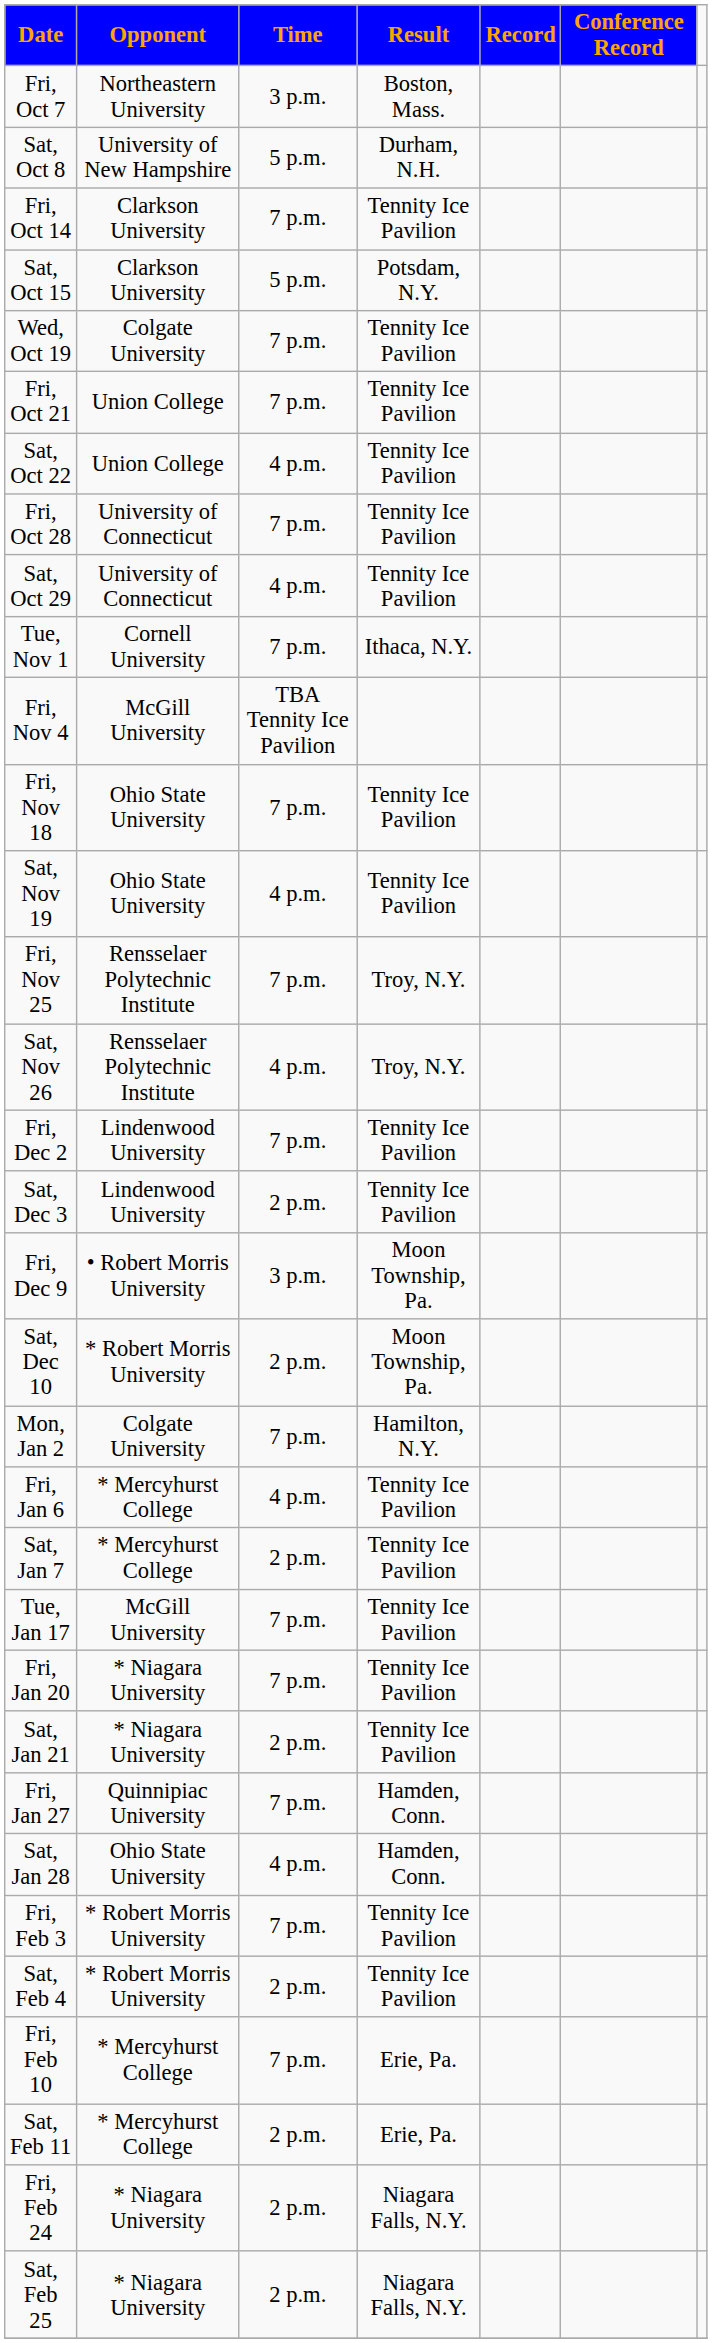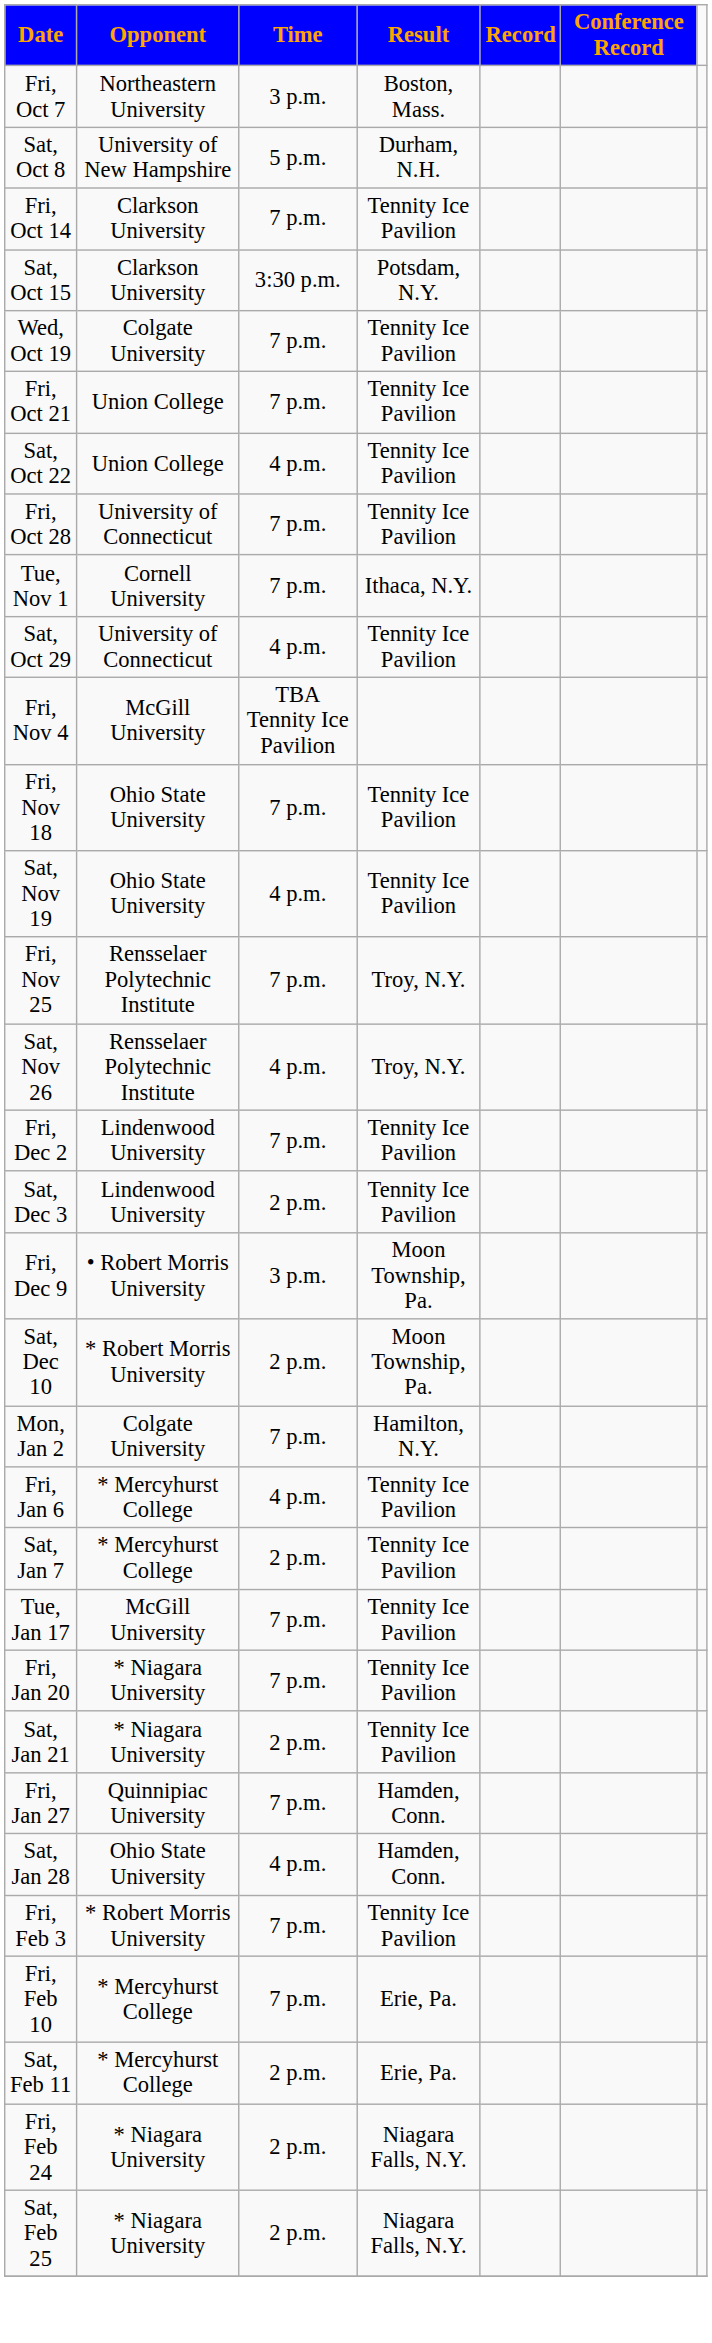 <table class="wikitable" width="80%">
 <tr align="center"  style=" background:blue;color:orange;">
 <td><strong>Date</strong></td>
 <td><strong>Opponent</strong></td>
 <td><strong>Time</strong></td>
 <td><strong>Result</strong></td>
 <td><strong>Record</strong></td>
 <td><strong>Conference Record</strong></td>
 </tr>
 <tr align="center" bgcolor="">
 <td>Fri, Oct 7</td>
 <td>Northeastern University</td>
 <td>3 p.m.</td>
 <td>Boston, Mass.</td>
 <td></td>
 <td></td>
 <td></td>
 </tr>
 <tr align="center" bgcolor="">
 <td>Sat, Oct 8</td>
 <td>University of New Hampshire</td>
 <td>5 p.m.</td>
 <td>Durham, N.H.</td>
 <td></td>
 <td></td>
 <td></td>
 </tr>
 <tr align="center" bgcolor="">
 <td>Fri, Oct 14</td>
 <td>Clarkson University</td>
 <td>7 p.m.</td>
 <td>Tennity Ice Pavilion</td>
 <td></td>
 <td></td>
 <td></td>
 </tr>
 <tr align="center" bgcolor="">
 <td>Sat, Oct 15</td>
 <td>Clarkson University</td>
-<td>5 p.m.</td>
+<td>3:30 p.m.</td>
 <td>Potsdam, N.Y.</td>
 <td></td>
 <td></td>
 <td></td>
 </tr>
 <tr align="center" bgcolor="">
 <td>Wed, Oct 19</td>
 <td>Colgate University</td>
 <td>7 p.m.</td>
 <td>Tennity Ice Pavilion</td>
 <td></td>
 <td></td>
 <td></td>
 </tr>
 <tr align="center" bgcolor="">
 <td>Fri, Oct 21</td>
 <td>Union College</td>
 <td>7 p.m.</td>
 <td>Tennity Ice Pavilion</td>
 <td></td>
 <td></td>
 <td></td>
 </tr>
 <tr align="center" bgcolor="">
 <td>Sat, Oct 22</td>
 <td>Union College</td>
 <td>4 p.m.</td>
 <td>Tennity Ice Pavilion</td>
 <td></td>
 <td></td>
 <td></td>
 </tr>
 <tr align="center" bgcolor="">
 <td>Fri, Oct 28</td>
 <td>University  of Connecticut</td>
 <td>7 p.m.</td>
 <td>Tennity Ice Pavilion</td>
 <td></td>
 <td></td>
 <td></td>
 </tr>
 <tr align="center" bgcolor="">
-<td>Sat, Oct 29</td>
-<td>University of Connecticut</td>
-<td>4 p.m.</td>
-<td>Tennity Ice Pavilion</td>
+<td>Tue, Nov 1</td>
+<td>Cornell University</td>
+<td>7 p.m.</td>
+<td>Ithaca, N.Y.</td>
 <td></td>
 <td></td>
 <td></td>
 </tr>
 <tr align="center" bgcolor="">
-<td>Tue, Nov 1</td>
-<td>Cornell University</td>
-<td>7 p.m.</td>
-<td>Ithaca, N.Y.</td>
+<td>Sat, Oct 29</td>
+<td>University of Connecticut</td>
+<td>4 p.m.</td>
+<td>Tennity Ice Pavilion</td>
 <td></td>
 <td></td>
 <td></td>
 </tr>
 <tr align="center" bgcolor="">
 <td>Fri, Nov 4</td>
 <td>McGill University</td>
 <td>TBA 		Tennity Ice Pavilion</td>
 <td></td>
 <td></td>
 <td></td>
 </tr>
 <tr align="center" bgcolor="">
 <td>Fri, Nov 18</td>
 <td>Ohio State University</td>
 <td>7 p.m.</td>
 <td>Tennity Ice Pavilion</td>
 <td></td>
 <td></td>
 <td></td>
 </tr>
 <tr align="center" bgcolor="">
 <td>Sat, Nov 19</td>
 <td>Ohio State University</td>
 <td>4 p.m.</td>
 <td>Tennity Ice Pavilion</td>
 <td></td>
 <td></td>
 <td></td>
 </tr>
 <tr align="center" bgcolor="">
 <td>Fri, Nov 25</td>
 <td>Rensselaer Polytechnic Institute</td>
 <td>7 p.m.</td>
 <td>Troy, N.Y.</td>
 <td></td>
 <td></td>
 <td></td>
 </tr>
 <tr align="center" bgcolor="">
 <td>Sat, Nov 26</td>
 <td>Rensselaer Polytechnic Institute</td>
 <td>4 p.m.</td>
 <td>Troy, N.Y.</td>
 <td></td>
 <td></td>
 <td></td>
 </tr>
 <tr align="center" bgcolor="">
 <td>Fri, Dec 2</td>
 <td>Lindenwood University</td>
 <td>7 p.m.</td>
 <td>Tennity Ice Pavilion</td>
 <td></td>
 <td></td>
 <td></td>
 </tr>
 <tr align="center" bgcolor="">
 <td>Sat, Dec 3</td>
 <td>Lindenwood University</td>
 <td>2 p.m.</td>
 <td>Tennity Ice Pavilion</td>
 <td></td>
 <td></td>
 <td></td>
 </tr>
 <tr align="center" bgcolor="">
 <td>Fri, Dec 9</td>
 <td>•		Robert Morris University</td>
 <td>3 p.m.</td>
 <td>Moon Township, Pa.</td>
 <td></td>
 <td></td>
 <td></td>
 </tr>
 <tr align="center" bgcolor="">
 <td>Sat, Dec 10</td>
 <td>*	Robert Morris University</td>
 <td>2 p.m.</td>
 <td>Moon Township, Pa.</td>
 <td></td>
 <td></td>
 <td></td>
 </tr>
 <tr align="center" bgcolor="">
 <td>Mon, Jan 2</td>
 <td>Colgate University</td>
 <td>7 p.m.</td>
 <td>Hamilton, N.Y.</td>
 <td></td>
 <td></td>
 <td></td>
 </tr>
 <tr align="center" bgcolor="">
 <td>Fri, Jan 6</td>
 <td>*	Mercyhurst College</td>
 <td>4 p.m.</td>
 <td>Tennity Ice Pavilion</td>
 <td></td>
 <td></td>
 <td></td>
 </tr>
 <tr align="center" bgcolor="">
 <td>Sat, Jan 7</td>
 <td>*	Mercyhurst College</td>
 <td>2 p.m.</td>
 <td>Tennity Ice Pavilion</td>
 <td></td>
 <td></td>
 <td></td>
 </tr>
 <tr align="center" bgcolor="">
 <td>Tue, Jan 17</td>
 <td>McGill University</td>
 <td>7 p.m.</td>
 <td>Tennity Ice Pavilion</td>
 <td></td>
 <td></td>
 <td></td>
 </tr>
 <tr align="center" bgcolor="">
 <td>Fri, Jan 20</td>
 <td>*	Niagara University</td>
 <td>7 p.m.</td>
 <td>Tennity Ice Pavilion</td>
 <td></td>
 <td></td>
 <td></td>
 </tr>
 <tr align="center" bgcolor="">
 <td>Sat, Jan 21</td>
 <td>*	Niagara University</td>
 <td>2 p.m.</td>
 <td>Tennity Ice Pavilion</td>
 <td></td>
 <td></td>
 <td></td>
 </tr>
 <tr align="center" bgcolor="">
 <td>Fri, Jan 27</td>
 <td>Quinnipiac University</td>
 <td>7 p.m.</td>
 <td>Hamden, Conn.</td>
 <td></td>
 <td></td>
 <td></td>
 </tr>
 <tr align="center" bgcolor="">
 <td>Sat, Jan 28</td>
 <td>Ohio State University</td>
 <td>4 p.m.</td>
 <td>Hamden, Conn.</td>
 <td></td>
 <td></td>
 <td></td>
 </tr>
 <tr align="center" bgcolor="">
 <td>Fri, Feb 3</td>
 <td>*	Robert Morris University</td>
 <td>7 p.m.</td>
 <td>Tennity Ice Pavilion</td>
 <td></td>
 <td></td>
 <td></td>
 </tr>
 <tr align="center" bgcolor="">
-<td>Sat, Feb 4</td>
-<td>*	Robert Morris University</td>
-<td>2 p.m.</td>
-<td>Tennity Ice Pavilion</td>
-<td></td>
-<td></td>
-<td></td>
-</tr>
-<tr align="center" bgcolor="">
 <td>Fri, Feb 10</td>
 <td>*	Mercyhurst College</td>
 <td>7 p.m.</td>
 <td>Erie, Pa.</td>
 <td></td>
 <td></td>
 <td></td>
 </tr>
 <tr align="center" bgcolor="">
 <td>Sat, Feb 11</td>
 <td>*	Mercyhurst College</td>
 <td>2 p.m.</td>
 <td>Erie, Pa.</td>
 <td></td>
 <td></td>
 <td></td>
 </tr>
 <tr align="center" bgcolor="">
 <td>Fri, Feb 24</td>
 <td>*	Niagara University</td>
 <td>2 p.m.</td>
 <td>Niagara Falls, N.Y.</td>
 <td></td>
 <td></td>
 <td></td>
 </tr>
 <tr align="center" bgcolor="">
 <td>Sat, Feb 25</td>
 <td>*	Niagara University</td>
 <td>2 p.m.</td>
 <td>Niagara Falls, N.Y.</td>
 <td></td>
 <td></td>
 <td></td>
 </tr>
 <tr align="center" bgcolor="">
 </tr>
 </table>
